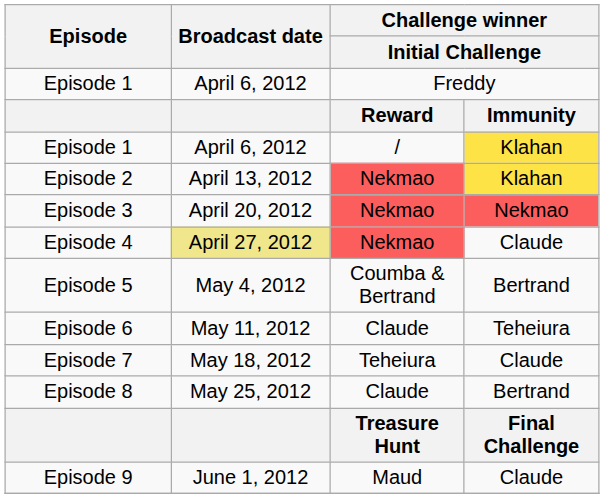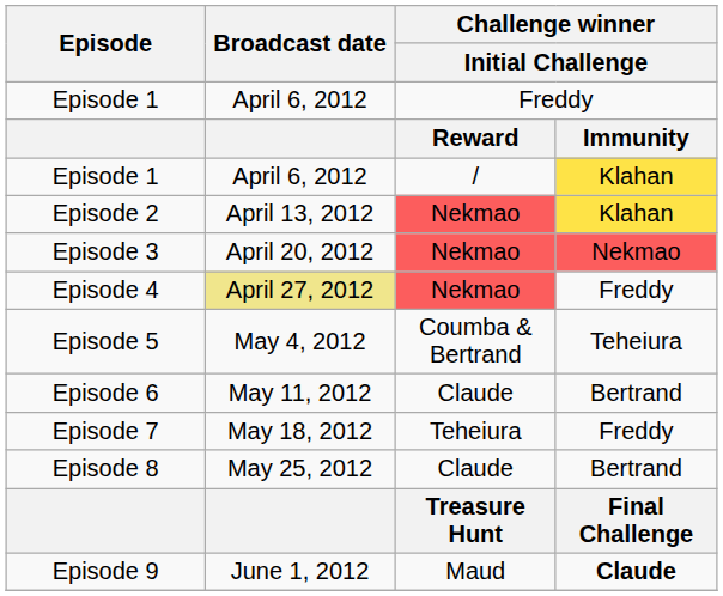 <table class="wikitable" style="margin:auto; text-align:center">
 <tr>
 <th width="125" rowspan=2>Episode</th>
 <th width="120" rowspan=2>Broadcast date</th>
 <th colspan=2>Challenge winner</th>
 </tr>
 <tr>
 <th width="200" colspan=2>Initial Challenge</th>
 </tr>
 <tr>
 <td>Episode 1</td>
 <td>April 6, 2012</td>
 <td colspan=2>Freddy</td>
 </tr>
 <tr>
 <th></th>
 <th></th>
 <th width="100">Reward</th>
 <th width="100">Immunity</th>
 </tr>
 <tr>
 <td>Episode 1</td>
 <td>April 6, 2012</td>
 <td>/</td>
 <td bgcolor="#fee347">Klahan</td>
 </tr>
 <tr>
 <td>Episode 2</td>
 <td>April 13, 2012</td>
 <td bgcolor="#fc5d5d">Nekmao</td>
 <td bgcolor="#fee347">Klahan</td>
 </tr>
 <tr>
 <td>Episode 3</td>
 <td>April 20, 2012</td>
 <td bgcolor="#fc5d5d">Nekmao</td>
 <td bgcolor="#fc5d5d">Nekmao</td>
 </tr>
 <tr>
 <td>Episode 4</td>
 <td style="background: khaki;">April 27, 2012</td>
 <td bgcolor="#fc5d5d">Nekmao</td>
-<td>Claude</td>
+<td>Freddy</td>
 </tr>
 <tr>
 <td>Episode 5</td>
 <td>May 4, 2012</td>
 <td>Coumba & Bertrand</td>
-<td>Bertrand</td>
+<td>Teheiura</td>
 </tr>
 <tr>
 <td>Episode 6</td>
 <td>May 11, 2012</td>
 <td>Claude</td>
-<td>Teheiura</td>
+<td>Bertrand</td>
 </tr>
 <tr>
 <td>Episode 7</td>
 <td>May 18, 2012</td>
 <td>Teheiura</td>
-<td>Claude</td>
+<td>Freddy</td>
 </tr>
 <tr>
 <td>Episode 8</td>
 <td>May 25, 2012</td>
 <td>Claude</td>
 <td>Bertrand</td>
 </tr>
 <tr>
 <th width="100"></th>
 <th width="100"></th>
 <th width="100">Treasure Hunt</th>
 <th width="100">Final Challenge</th>
 </tr>
 <tr>
 <td>Episode 9</td>
 <td>June 1, 2012</td>
 <td>Maud</td>
-<td>Claude</td>
+<td><strong>Claude</strong></td>
 </tr>
 <tr>
 </tr>
 </table>
